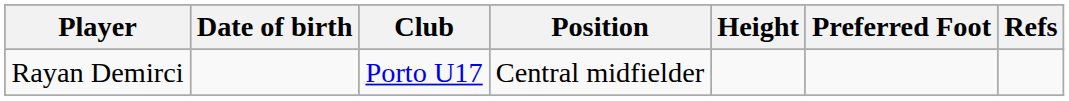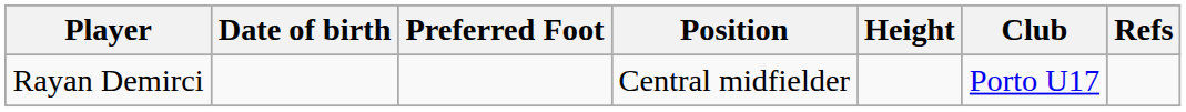 <table class="wikitable sortable">
 <tr>
 <th>Player</th>
 <th>Date of birth</th>
-<th>Club</th>
+<th>Preferred Foot</th>
 <th>Position</th>
 <th>Height</th>
-<th>Preferred Foot</th>
+<th>Club</th>
 <th>Refs</th>
 </tr>
 <tr>
 <td>Rayan Demirci</td>
 <td></td>
-<td><a href='#'>Porto U17</a></td>
+<td></td>
 <td>Central midfielder</td>
 <td></td>
-<td></td>
+<td><a href='#'>Porto U17</a></td>
 <td></td>
 </tr>
 </table>
